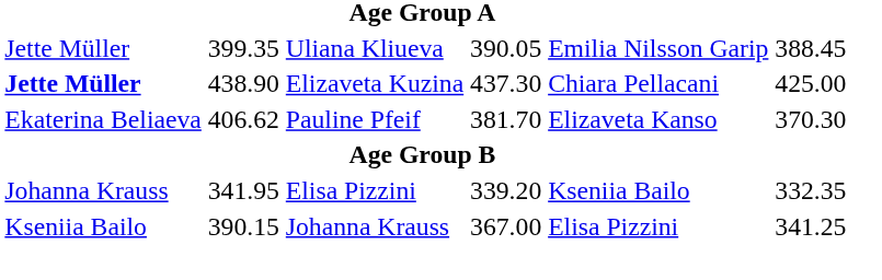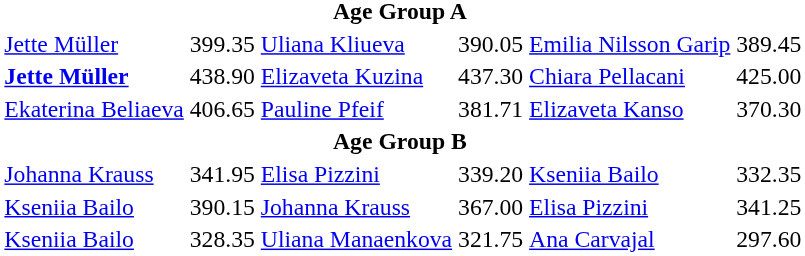 <table>
 <tr>
 <th colspan=7>Age Group A</th>
 </tr>
 <tr>
 <td></td>
 <td><a href='#'>Jette Müller</a><br></td>
 <td>399.35</td>
 <td><a href='#'>Uliana Kliueva</a><br></td>
 <td>390.05</td>
 <td><a href='#'>Emilia Nilsson Garip</a><br></td>
-<td>388.45</td>
+<td>389.45</td>
 </tr>
 <tr>
 <td></td>
 <td><strong><a href='#'>Jette Müller</a><br></strong></td>
 <td>438.90</td>
 <td><a href='#'>Elizaveta Kuzina</a><br></td>
 <td>437.30</td>
 <td><a href='#'>Chiara Pellacani</a><br></td>
 <td>425.00</td>
 </tr>
 <tr>
 <td></td>
 <td><a href='#'>Ekaterina Beliaeva</a><br></td>
-<td>406.62</td>
+<td>406.65</td>
 <td><a href='#'>Pauline Pfeif</a><br></td>
-<td>381.70</td>
+<td>381.71</td>
 <td><a href='#'>Elizaveta Kanso</a><br></td>
 <td>370.30</td>
 </tr>
 <tr>
 <th colspan=7>Age Group B</th>
 </tr>
 <tr>
 <td></td>
 <td><a href='#'>Johanna Krauss</a><br></td>
 <td>341.95</td>
 <td><a href='#'>Elisa Pizzini</a><br></td>
 <td>339.20</td>
 <td><a href='#'>Kseniia Bailo</a><br></td>
 <td>332.35</td>
 </tr>
 <tr>
 <td></td>
 <td><a href='#'>Kseniia Bailo</a><br></td>
 <td>390.15</td>
 <td><a href='#'>Johanna Krauss</a><br></td>
 <td>367.00</td>
 <td><a href='#'>Elisa Pizzini</a><br></td>
 <td>341.25</td>
 </tr>
+<tr>
+<td></td>
+<td><a href='#'>Kseniia Bailo</a><br></td>
+<td>328.35</td>
+<td><a href='#'>Uliana Manaenkova</a><br></td>
+<td>321.75</td>
+<td><a href='#'>Ana Carvajal</a><br></td>
+<td>297.60</td>
+</tr>
 </table>
